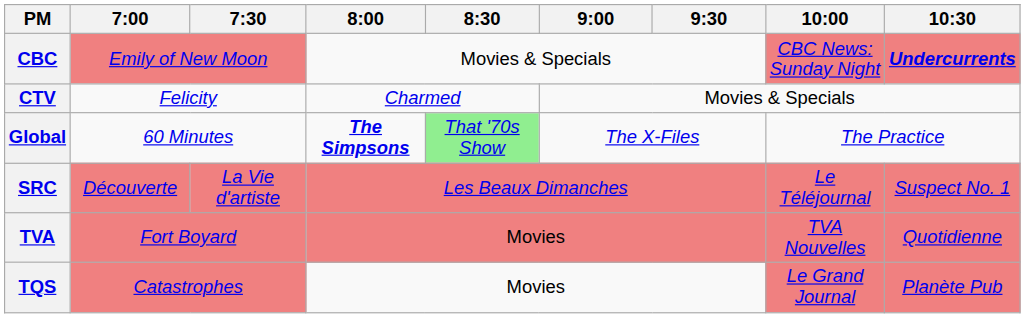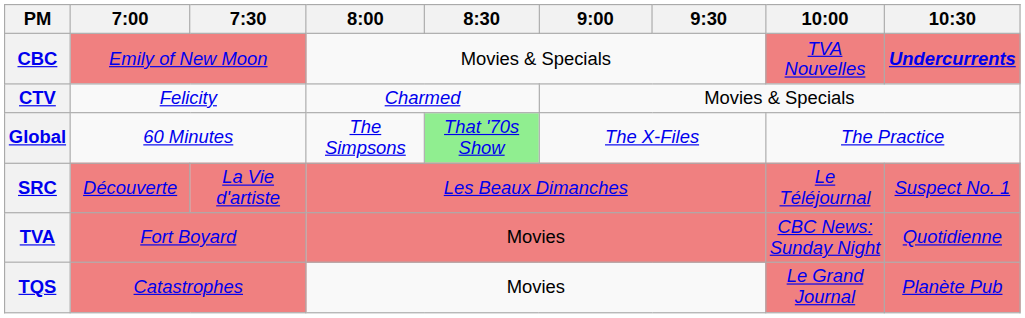 <table class="wikitable" width="100%">
 <tr>
 <th width="4%">PM</th>
 <th width="12%">7:00</th>
 <th width="12%">7:30</th>
 <th width="12%">8:00</th>
 <th width="12%">8:30</th>
 <th width="12%">9:00</th>
 <th width="12%">9:30</th>
 <th width="12%">10:00</th>
 <th width="12%">10:30</th>
 </tr>
 <tr align="center">
 <th><a href='#'>CBC</a></th>
 <td colspan="2" bgcolor="#F08080"><em><a href='#'>Emily of New Moon</a></em></td>
 <td colspan="4">Movies & Specials</td>
-<td bgcolor="#F08080"><em><a href='#'>CBC News: Sunday Night</a></em></td>
+<td colspan="1" align=center bgcolor="#F08080"><em><a href='#'>TVA Nouvelles</a></em></td>
 <td bgcolor="#F08080"><strong><em><a href='#'>Undercurrents</a></em></strong></td>
 </tr>
 <tr align="center">
 <th><a href='#'>CTV</a></th>
 <td colspan="2"><em><a href='#'>Felicity</a></em></td>
 <td colspan="2"><em><a href='#'>Charmed</a></em></td>
 <td colspan="4">Movies & Specials</td>
 </tr>
 <tr align="center">
 <th><a href='#'>Global</a></th>
 <td colspan="2" align=center><em><a href='#'>60 Minutes</a></em></td>
-<td colspan="1" align=center><strong><em><a href='#'>The Simpsons</a></em></strong></td>
+<td colspan="1" align=center><em><a href='#'>The Simpsons</a></em></td>
 <td colspan="1" align=center style="background: lightgreen;"><em><a href='#'>That '70s Show</a></em></td>
 <td colspan="2" align=center><em><a href='#'>The X-Files</a></em></td>
 <td colspan="2" align=center><em><a href='#'>The Practice</a></em><br></td>
 </tr>
 <tr align="center">
 <th><a href='#'>SRC</a></th>
 <td colspan="1" align=center bgcolor="#F08080"><em><a href='#'>Découverte</a></em></td>
 <td colspan="1" align=center bgcolor="#F08080"><em><a href='#'>La Vie d'artiste</a></em></td>
 <td colspan="4" align=center bgcolor="#F08080"><em><a href='#'>Les Beaux Dimanches</a></em></td>
 <td colspan="1" align=center bgcolor="#F08080"><em><a href='#'>Le Téléjournal</a></em></td>
 <td colspan="1" align=center bgcolor="#F08080"><em><a href='#'>Suspect No. 1</a></em></td>
 </tr>
 <tr align="center">
 <th><a href='#'>TVA</a></th>
 <td colspan="2" align=center bgcolor="#F08080"><em><a href='#'>Fort Boyard</a></em></td>
 <td colspan="4" align=center bgcolor="#F08080">Movies</td>
-<td colspan="1" align=center bgcolor="#F08080"><em><a href='#'>TVA Nouvelles</a></em></td>
+<td bgcolor="#F08080"><em><a href='#'>CBC News: Sunday Night</a></em></td>
 <td colspan="1" align=center bgcolor="#F08080"><em><a href='#'>Quotidienne</a></em></td>
 </tr>
 <tr align="center">
 <th><a href='#'>TQS</a></th>
 <td colspan="2" align=center bgcolor="#F08080"><em><a href='#'>Catastrophes</a></em></td>
 <td colspan="4" align=center>Movies</td>
 <td colspan="1" align=center bgcolor="#F08080"><em><a href='#'>Le Grand Journal</a></em></td>
 <td colspan="1" align=center bgcolor="#F08080"><em><a href='#'>Planète Pub</a></em></td>
 </tr>
 </table>
